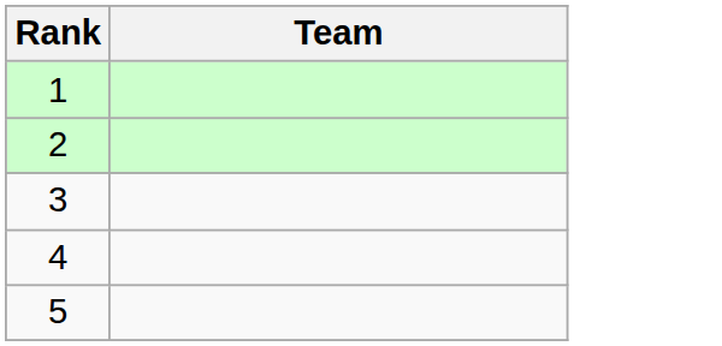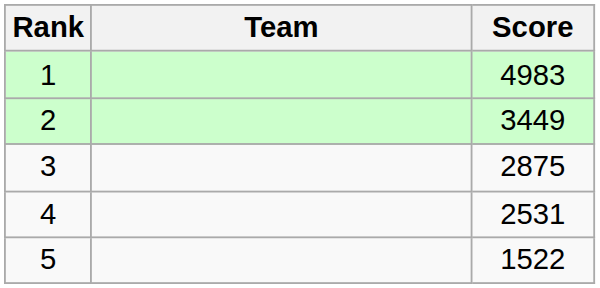 <table class=wikitable style="text-align:center">
 <tr>
 <th width=40>Rank</th>
 <th width=200>Team</th>
+<th width=60>Score</th>
 </tr>
 <tr bgcolor="ccffcc">
 <td>1</td>
 <td align=left></td>
+<td>4983</td>
 </tr>
 <tr bgcolor="ccffcc">
 <td>2</td>
 <td align=left></td>
+<td>3449</td>
 </tr>
 <tr>
 <td>3</td>
 <td align=left></td>
+<td>2875</td>
 </tr>
 <tr>
 <td>4</td>
 <td align=left></td>
+<td>2531</td>
 </tr>
 <tr>
 <td>5</td>
 <td align=left></td>
+<td>1522</td>
 </tr>
 </table>
